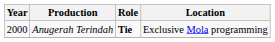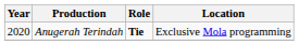 <table class="wikitable sortable">
 <tr>
 <th>Year</th>
 <th>Production</th>
 <th>Role</th>
 <th>Location</th>
 </tr>
 <tr>
-<td>2000</td>
+<td>2020</td>
 <td><em>Anugerah Terindah</em></td>
 <td><strong>Tie</strong></td>
 <td>Exclusive <a href='#'>Mola</a> programming</td>
 </tr>
 <tr>
 </tr>
 </table>
